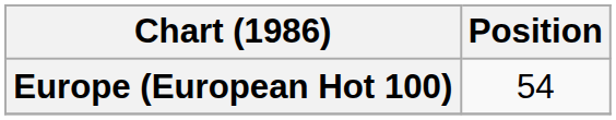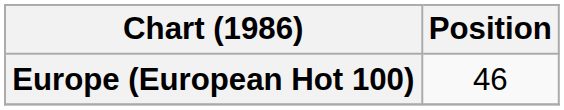 <table class="wikitable sortable plainrowheaders">
 <tr>
 <th>Chart (1986)</th>
 <th align="center">Position</th>
 </tr>
 <tr>
 <th scope="row">Europe (European Hot 100)</th>
-<td style="text-align:center;">54</td>
+<td style="text-align:center;">46</td>
 </tr>
 <tr>
 </tr>
 </table>
